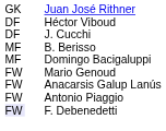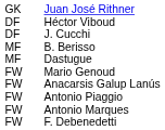 <table style="font-size:90%; margin:0.2em auto;" cellspacing="0" cellpadding="0">
 <tr>
 <th width="25"></th>
 <th width="25"></th>
 </tr>
 <tr>
 <td>GK</td>
 <td></td>
 <td> <a href='#'>Juan José Rithner</a></td>
 </tr>
 <tr>
 <td>DF</td>
 <td></td>
 <td> Héctor Viboud</td>
 </tr>
 <tr>
 <td>DF</td>
 <td></td>
 <td> J. Cucchi</td>
 </tr>
 <tr>
 <td>MF</td>
 <td></td>
 <td> B. Berisso</td>
 </tr>
 <tr>
 <td>MF</td>
 <td></td>
-<td> Domingo Bacigaluppi</td>
+<td> Dastugue</td>
 </tr>
 <tr>
 <td>FW</td>
 <td></td>
 <td> Mario Genoud</td>
 </tr>
 <tr>
 <td>FW</td>
 <td></td>
 <td> Anacarsis Galup Lanús</td>
 </tr>
 <tr>
 <td>FW</td>
 <td></td>
 <td> Antonio Piaggio</td>
 </tr>
 <tr>
-<td style="background: lavender;">FW</td>
+<td>FW</td>
+<td></td>
+<td> Antonio Marques</td>
+</tr>
+<tr>
+<td>FW</td>
 <td></td>
 <td> F. Debenedetti</td>
 </tr>
 </table>
